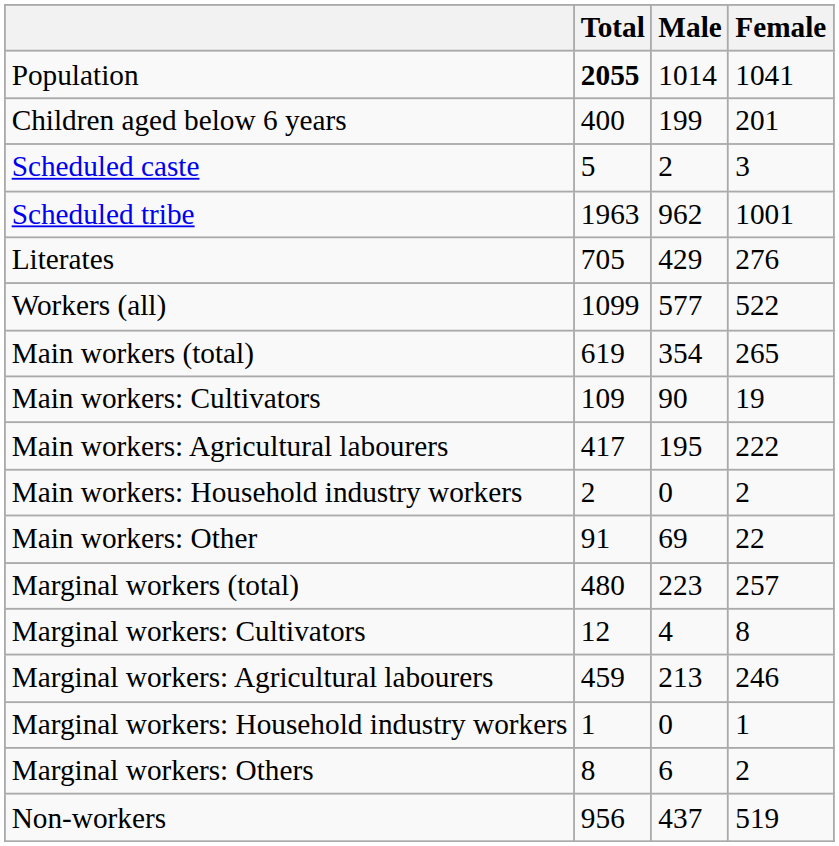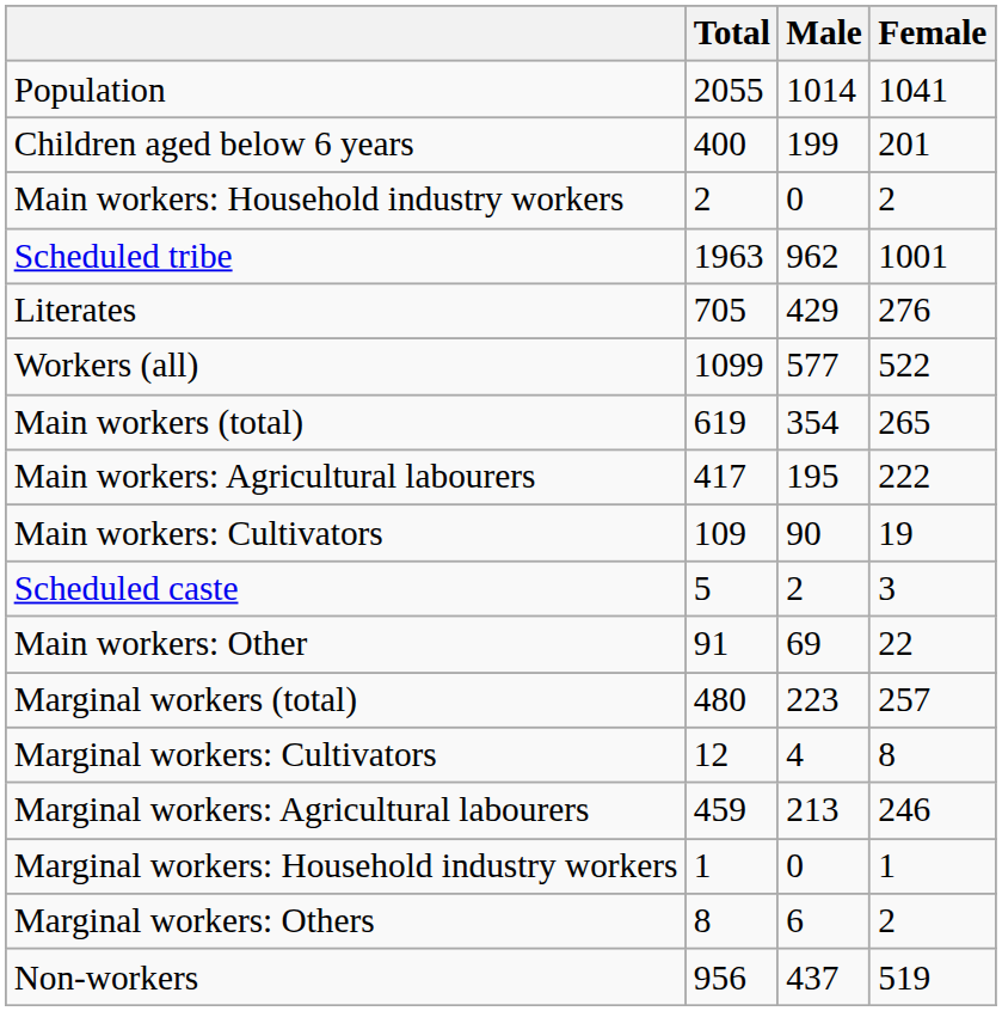 <table class="wikitable sortable">
 <tr>
 <th></th>
 <th>Total</th>
 <th>Male</th>
 <th>Female</th>
 </tr>
 <tr>
 <td>Population</td>
-<td><strong>2055</strong></td>
+<td>2055</td>
 <td>1014</td>
 <td>1041</td>
 </tr>
 <tr>
 <td>Children aged below 6 years</td>
 <td>400</td>
 <td>199</td>
 <td>201</td>
 </tr>
 <tr>
-<td><a href='#'>Scheduled caste</a></td>
-<td>5</td>
+<td>Main workers: Household industry workers</td>
 <td>2</td>
-<td>3</td>
+<td>0</td>
+<td>2</td>
 </tr>
 <tr>
 <td><a href='#'>Scheduled tribe</a></td>
 <td>1963</td>
 <td>962</td>
 <td>1001</td>
 </tr>
 <tr>
 <td>Literates</td>
 <td>705</td>
 <td>429</td>
 <td>276</td>
 </tr>
 <tr>
 <td>Workers (all)</td>
 <td>1099</td>
 <td>577</td>
 <td>522</td>
 </tr>
 <tr>
 <td>Main workers (total)</td>
 <td>619</td>
 <td>354</td>
 <td>265</td>
 </tr>
 <tr>
+<td>Main workers: Agricultural labourers</td>
+<td>417</td>
+<td>195</td>
+<td>222</td>
+</tr>
+<tr>
 <td>Main workers: Cultivators</td>
 <td>109</td>
 <td>90</td>
 <td>19</td>
 </tr>
 <tr>
-<td>Main workers: Agricultural labourers</td>
-<td>417</td>
-<td>195</td>
-<td>222</td>
-</tr>
-<tr>
-<td>Main workers: Household industry workers</td>
+<td><a href='#'>Scheduled caste</a></td>
+<td>5</td>
 <td>2</td>
-<td>0</td>
-<td>2</td>
+<td>3</td>
 </tr>
 <tr>
 <td>Main workers: Other</td>
 <td>91</td>
 <td>69</td>
 <td>22</td>
 </tr>
 <tr>
 <td>Marginal workers (total)</td>
 <td>480</td>
 <td>223</td>
 <td>257</td>
 </tr>
 <tr>
 <td>Marginal workers: Cultivators</td>
 <td>12</td>
 <td>4</td>
 <td>8</td>
 </tr>
 <tr>
 <td>Marginal workers: Agricultural labourers</td>
 <td>459</td>
 <td>213</td>
 <td>246</td>
 </tr>
 <tr>
 <td>Marginal workers: Household industry workers</td>
 <td>1</td>
 <td>0</td>
 <td>1</td>
 </tr>
 <tr>
 <td>Marginal workers: Others</td>
 <td>8</td>
 <td>6</td>
 <td>2</td>
 </tr>
 <tr>
 <td>Non-workers</td>
 <td>956</td>
 <td>437</td>
 <td>519</td>
 </tr>
 </table>
